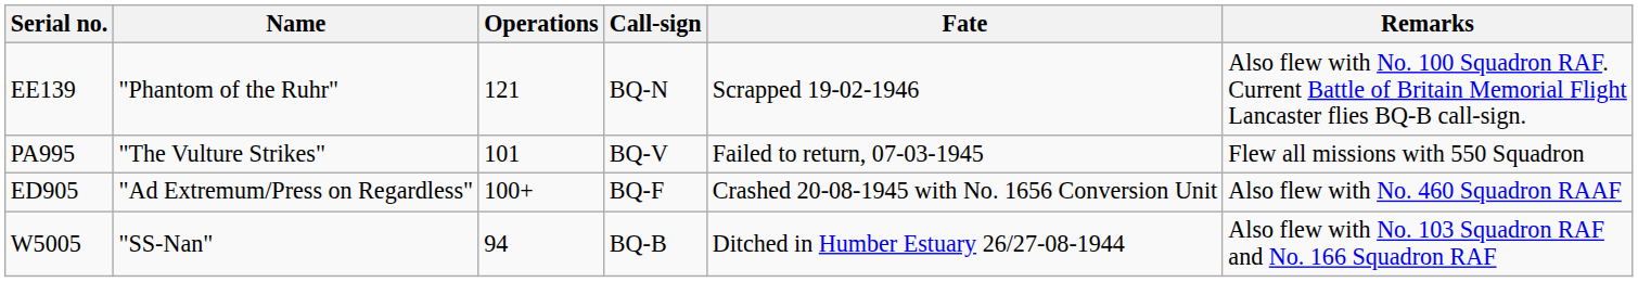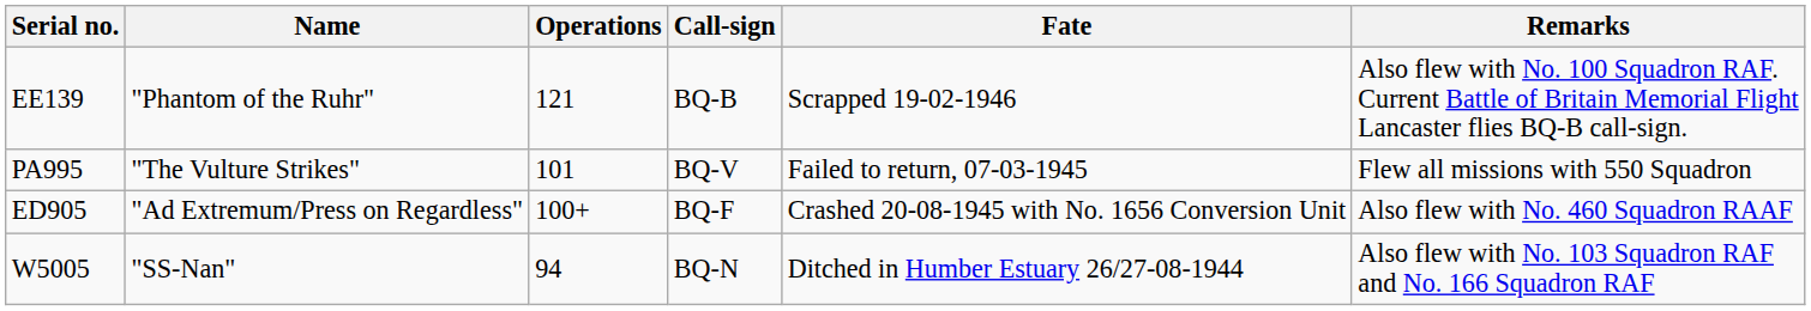 <table class="wikitable">
 <tr>
 <th>Serial no.</th>
 <th>Name</th>
 <th>Operations</th>
 <th>Call-sign</th>
 <th>Fate</th>
 <th>Remarks</th>
 </tr>
 <tr>
 <td>EE139</td>
 <td>"Phantom of the Ruhr"</td>
 <td>121</td>
-<td>BQ-N</td>
+<td>BQ-B</td>
 <td>Scrapped 19-02-1946</td>
 <td>Also flew with <a href='#'>No. 100 Squadron RAF</a>.<br> Current <a href='#'>Battle of Britain Memorial Flight</a><br> Lancaster flies BQ-B call-sign.</td>
 </tr>
 <tr>
 <td>PA995</td>
 <td>"The Vulture Strikes"</td>
 <td>101</td>
 <td>BQ-V</td>
 <td>Failed to return, 07-03-1945</td>
 <td>Flew all missions with 550 Squadron</td>
 </tr>
 <tr>
 <td>ED905</td>
 <td>"Ad Extremum/Press on Regardless"</td>
 <td>100+</td>
 <td>BQ-F</td>
 <td>Crashed 20-08-1945 with No. 1656 Conversion Unit</td>
 <td>Also flew with <a href='#'>No. 460 Squadron RAAF</a></td>
 </tr>
 <tr>
 <td>W5005</td>
 <td>"SS-Nan"</td>
 <td>94</td>
-<td>BQ-B</td>
+<td>BQ-N</td>
 <td>Ditched in <a href='#'>Humber Estuary</a> 26/27-08-1944</td>
 <td>Also flew with <a href='#'>No. 103 Squadron RAF</a><br> and <a href='#'>No. 166 Squadron RAF</a></td>
 </tr>
 </table>
